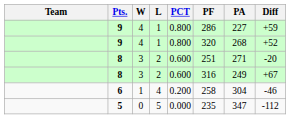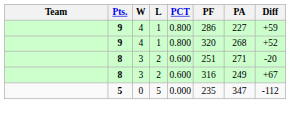 <table class=wikitable style="font-size:90%;">
 <tr align=center>
 <th width=150px>Team</th>
 <th width=30px><a href='#'>Pts.</a></th>
 <th width=20px>W</th>
 <th width=20px>L</th>
 <th><a href='#'>PCT</a></th>
 <th width=40px>PF</th>
 <th width=40px>PA</th>
 <th width=40px>Diff</th>
 </tr>
 <tr align=center bgcolor="#ccffcc">
 <td align=left></td>
 <td><strong>9</strong></td>
 <td>4</td>
 <td>1</td>
 <td>0.800</td>
 <td>286</td>
 <td>227</td>
 <td>+59</td>
 </tr>
 <tr align=center bgcolor="#ccffcc">
 <td align=left></td>
 <td><strong>9</strong></td>
 <td>4</td>
 <td>1</td>
 <td>0.800</td>
 <td>320</td>
 <td>268</td>
 <td>+52</td>
 </tr>
 <tr align=center bgcolor="#ccffcc">
 <td align=left></td>
 <td><strong>8</strong></td>
 <td>3</td>
 <td>2</td>
 <td>0.600</td>
 <td>251</td>
 <td>271</td>
 <td>-20</td>
 </tr>
 <tr align=center bgcolor="#ccffcc">
 <td align=left></td>
 <td><strong>8</strong></td>
 <td>3</td>
 <td>2</td>
 <td>0.600</td>
 <td>316</td>
 <td>249</td>
 <td>+67</td>
 </tr>
 <tr align=center>
 <td align=left></td>
-<td><strong>6</strong></td>
-<td>1</td>
-<td>4</td>
-<td>0.200</td>
-<td>258</td>
-<td>304</td>
-<td>-46</td>
-</tr>
-<tr align=center>
-<td align=left></td>
 <td><strong>5</strong></td>
 <td>0</td>
 <td>5</td>
 <td>0.000</td>
 <td>235</td>
 <td>347</td>
 <td>-112</td>
 </tr>
 </table>
